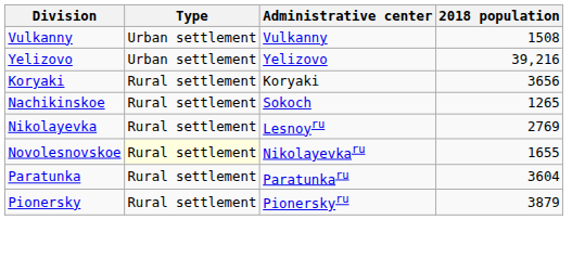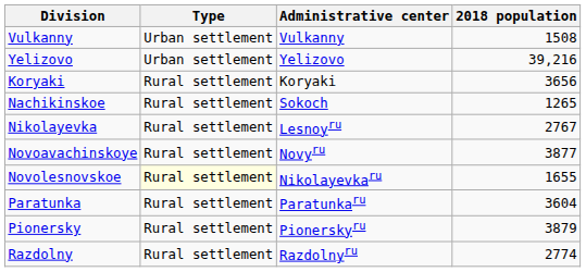 <table class=wikitable>
 <tr>
 <th>Division</th>
 <th>Type</th>
 <th>Administrative center</th>
 <th>2018 population</th>
 </tr>
 <tr>
 <td><a href='#'>Vulkanny</a></td>
 <td>Urban settlement</td>
 <td><a href='#'>Vulkanny</a></td>
 <td style="text-align:right;">1508</td>
 </tr>
 <tr>
 <td><a href='#'>Yelizovo</a></td>
 <td>Urban settlement</td>
 <td><a href='#'>Yelizovo</a></td>
 <td style="text-align:right;">39,216</td>
 </tr>
 <tr>
 <td><a href='#'>Koryaki</a></td>
 <td>Rural settlement</td>
 <td>Koryaki</td>
 <td style="text-align:right;">3656</td>
 </tr>
 <tr>
 <td><a href='#'>Nachikinskoe</a></td>
 <td>Rural settlement</td>
 <td><a href='#'>Sokoch</a></td>
 <td style="text-align:right;">1265</td>
 </tr>
 <tr>
 <td><a href='#'>Nikolayevka</a></td>
 <td>Rural settlement</td>
 <td><a href='#'>Lesnoy</a><sup><a href='#'>ru</a></sup></td>
-<td style="text-align:right;">2769</td>
+<td style="text-align:right;">2767</td>
+</tr>
+<tr>
+<td><a href='#'>Novoavachinskoye</a></td>
+<td>Rural settlement</td>
+<td><a href='#'>Novy</a><sup><a href='#'>ru</a></sup></td>
+<td style="text-align:right;">3877</td>
 </tr>
 <tr>
 <td><a href='#'>Novolesnovskoe</a></td>
 <td style="background: lightyellow;">Rural settlement</td>
 <td><a href='#'>Nikolayevka</a><sup><a href='#'>ru</a></sup></td>
 <td style="text-align:right;">1655</td>
 </tr>
 <tr>
 <td><a href='#'>Paratunka</a></td>
 <td>Rural settlement</td>
 <td><a href='#'>Paratunka</a><sup><a href='#'>ru</a></sup></td>
 <td style="text-align:right;">3604</td>
 </tr>
 <tr>
 <td><a href='#'>Pionersky</a></td>
 <td>Rural settlement</td>
 <td><a href='#'>Pionersky</a><sup><a href='#'>ru</a></sup></td>
 <td style="text-align:right;">3879</td>
 </tr>
+<tr>
+<td><a href='#'>Razdolny</a></td>
+<td>Rural settlement</td>
+<td><a href='#'>Razdolny</a><sup><a href='#'>ru</a></sup></td>
+<td style="text-align:right;">2774</td>
+</tr>
 </table>
